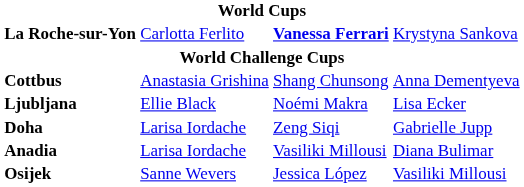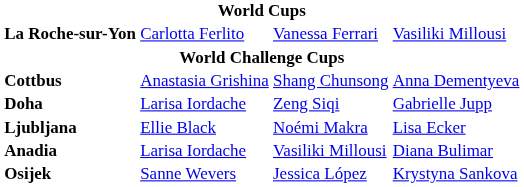 <table>
 <tr>
 <td colspan="4" align="center"><strong>World Cups</strong></td>
 </tr>
 <tr>
 <th scope=row style="text-align:left">La Roche-sur-Yon</th>
 <td> <a href='#'>Carlotta Ferlito</a></td>
-<td><strong> <a href='#'>Vanessa Ferrari</a></strong></td>
-<td> <a href='#'>Krystyna Sankova</a></td>
+<td> <a href='#'>Vanessa Ferrari</a></td>
+<td> <a href='#'>Vasiliki Millousi</a></td>
 </tr>
 <tr>
 <td colspan="4" align="center"><strong>World Challenge Cups</strong></td>
 </tr>
 <tr>
 <th scope=row style="text-align:left">Cottbus</th>
 <td> <a href='#'>Anastasia Grishina</a></td>
 <td> <a href='#'>Shang Chunsong</a></td>
 <td> <a href='#'>Anna Dementyeva</a></td>
 </tr>
 <tr>
+<th scope=row style="text-align:left">Doha</th>
+<td> <a href='#'>Larisa Iordache</a></td>
+<td> <a href='#'>Zeng Siqi</a></td>
+<td> <a href='#'>Gabrielle Jupp</a></td>
+</tr>
+<tr>
 <th scope=row style="text-align:left">Ljubljana</th>
 <td> <a href='#'>Ellie Black</a></td>
 <td> <a href='#'>Noémi Makra</a></td>
 <td> <a href='#'>Lisa Ecker</a></td>
-</tr>
-<tr>
-<th scope=row style="text-align:left">Doha</th>
-<td> <a href='#'>Larisa Iordache</a></td>
-<td> <a href='#'>Zeng Siqi</a></td>
-<td> <a href='#'>Gabrielle Jupp</a></td>
 </tr>
 <tr>
 <th scope=row style="text-align:left">Anadia</th>
 <td> <a href='#'>Larisa Iordache</a></td>
 <td> <a href='#'>Vasiliki Millousi</a></td>
 <td> <a href='#'>Diana Bulimar</a></td>
 </tr>
 <tr>
 <th scope=row style="text-align:left">Osijek</th>
 <td> <a href='#'>Sanne Wevers</a></td>
 <td> <a href='#'>Jessica López</a></td>
-<td> <a href='#'>Vasiliki Millousi</a></td>
+<td> <a href='#'>Krystyna Sankova</a></td>
 </tr>
 </table>
